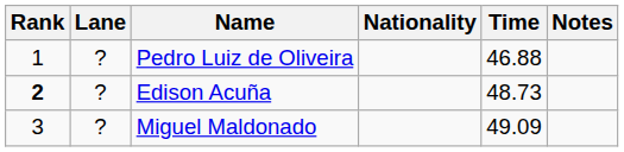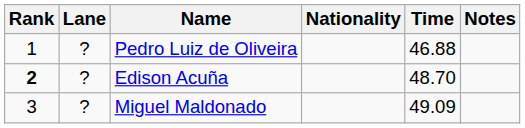 <table class="wikitable sortable" style="text-align:center">
 <tr>
 <th>Rank</th>
 <th>Lane</th>
 <th>Name</th>
 <th>Nationality</th>
 <th>Time</th>
 <th>Notes</th>
 </tr>
 <tr>
 <td>1</td>
 <td>?</td>
 <td align=left><a href='#'>Pedro Luiz de Oliveira</a></td>
 <td align=left></td>
 <td>46.88</td>
 <td></td>
 </tr>
 <tr>
 <td><strong>2</strong></td>
 <td>?</td>
 <td align=left><a href='#'>Edison Acuña</a></td>
 <td align=left></td>
-<td>48.73</td>
+<td>48.70</td>
 <td></td>
 </tr>
 <tr>
 <td>3</td>
 <td>?</td>
 <td align=left><a href='#'>Miguel Maldonado</a></td>
 <td align=left></td>
 <td>49.09</td>
 <td></td>
 </tr>
 </table>
